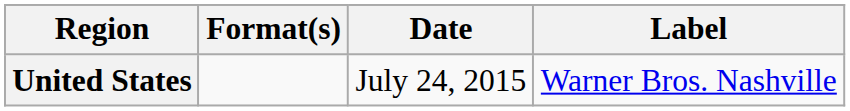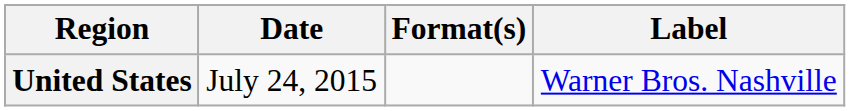 <table class="wikitable plainrowheaders">
 <tr>
 <th scope="col">Region</th>
+<th scope="col">Date</th>
 <th scope="col">Format(s)</th>
-<th scope="col">Date</th>
 <th scope="col">Label</th>
 </tr>
 <tr>
 <th scope="row">United States</th>
+<td>July 24, 2015</td>
 <td></td>
-<td>July 24, 2015</td>
 <td><a href='#'>Warner Bros. Nashville</a></td>
 </tr>
 </table>
